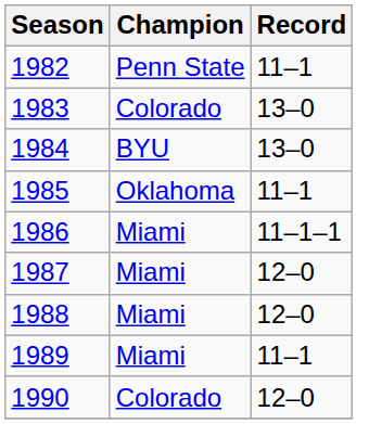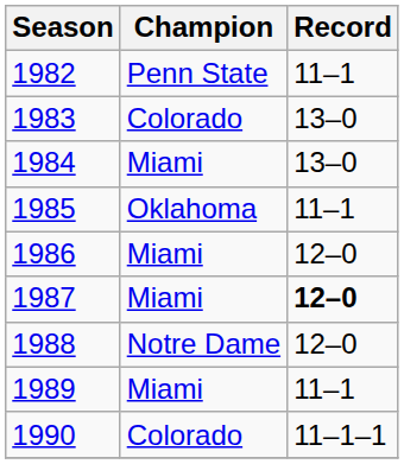 <table class="wikitable">
 <tr>
 <th>Season</th>
 <th>Champion</th>
 <th>Record</th>
 </tr>
 <tr>
 <td><a href='#'>1982</a></td>
 <td><a href='#'>Penn State</a></td>
 <td>11–1</td>
 </tr>
 <tr>
 <td><a href='#'>1983</a></td>
 <td><a href='#'>Colorado</a></td>
 <td>13–0</td>
 </tr>
 <tr>
 <td><a href='#'>1984</a></td>
-<td><a href='#'>BYU</a></td>
+<td><a href='#'>Miami</a></td>
 <td>13–0</td>
 </tr>
 <tr>
 <td><a href='#'>1985</a></td>
 <td><a href='#'>Oklahoma</a></td>
 <td>11–1</td>
 </tr>
 <tr>
 <td><a href='#'>1986</a></td>
 <td><a href='#'>Miami</a></td>
-<td>11–1–1</td>
+<td>12–0</td>
 </tr>
 <tr>
 <td><a href='#'>1987</a></td>
 <td><a href='#'>Miami</a></td>
-<td>12–0</td>
+<td><strong>12–0</strong></td>
 </tr>
 <tr>
 <td><a href='#'>1988</a></td>
-<td><a href='#'>Miami</a></td>
+<td><a href='#'>Notre Dame</a></td>
 <td>12–0</td>
 </tr>
 <tr>
 <td><a href='#'>1989</a></td>
 <td><a href='#'>Miami</a></td>
 <td>11–1</td>
 </tr>
 <tr>
 <td><a href='#'>1990</a></td>
 <td><a href='#'>Colorado</a></td>
-<td>12–0</td>
+<td>11–1–1</td>
 </tr>
 <tr>
 </tr>
 </table>
